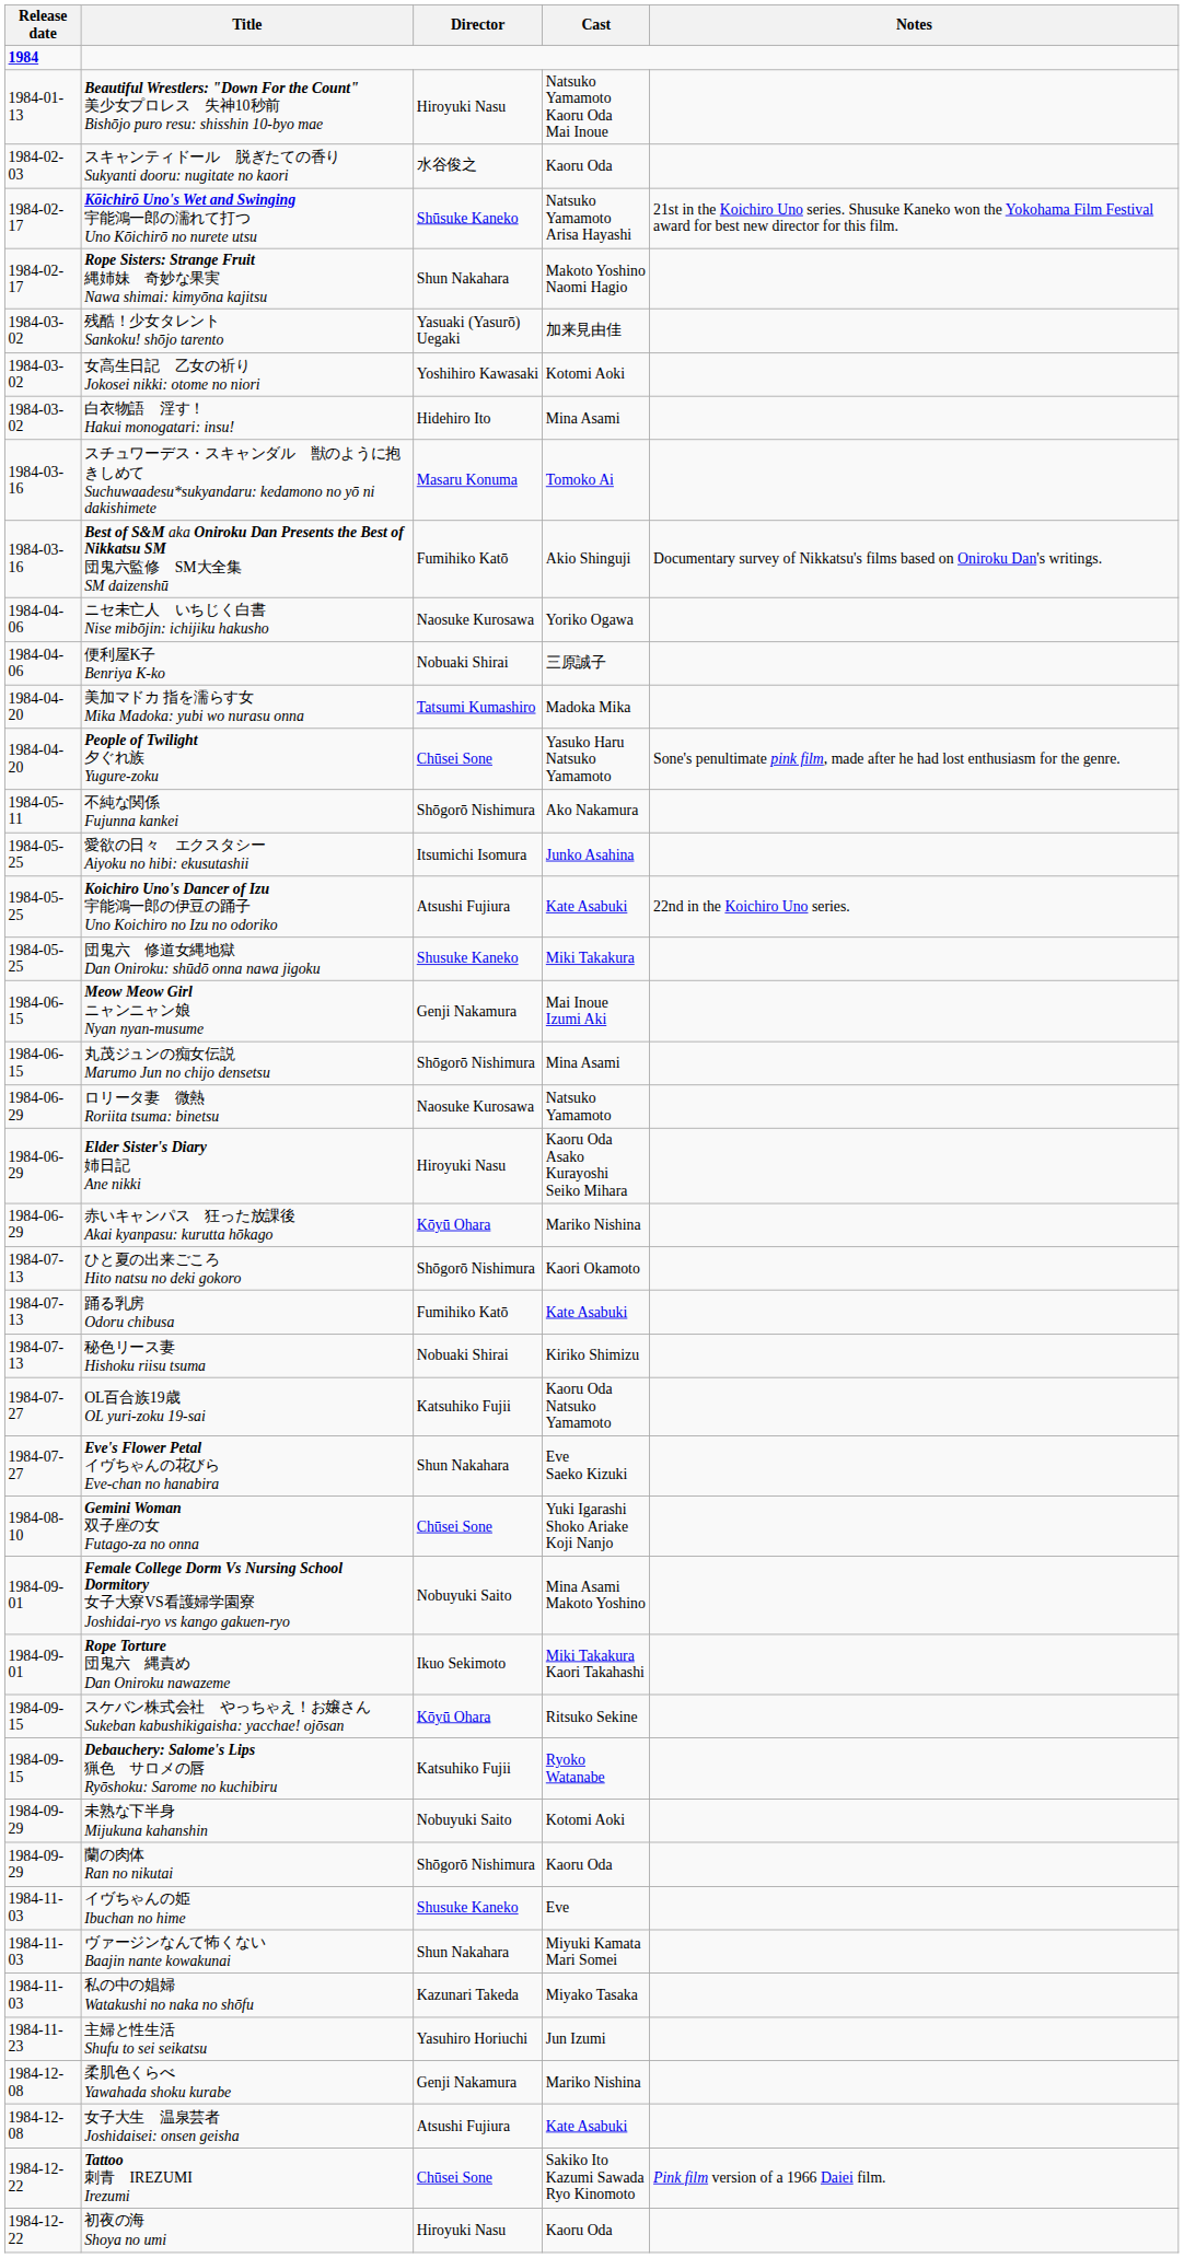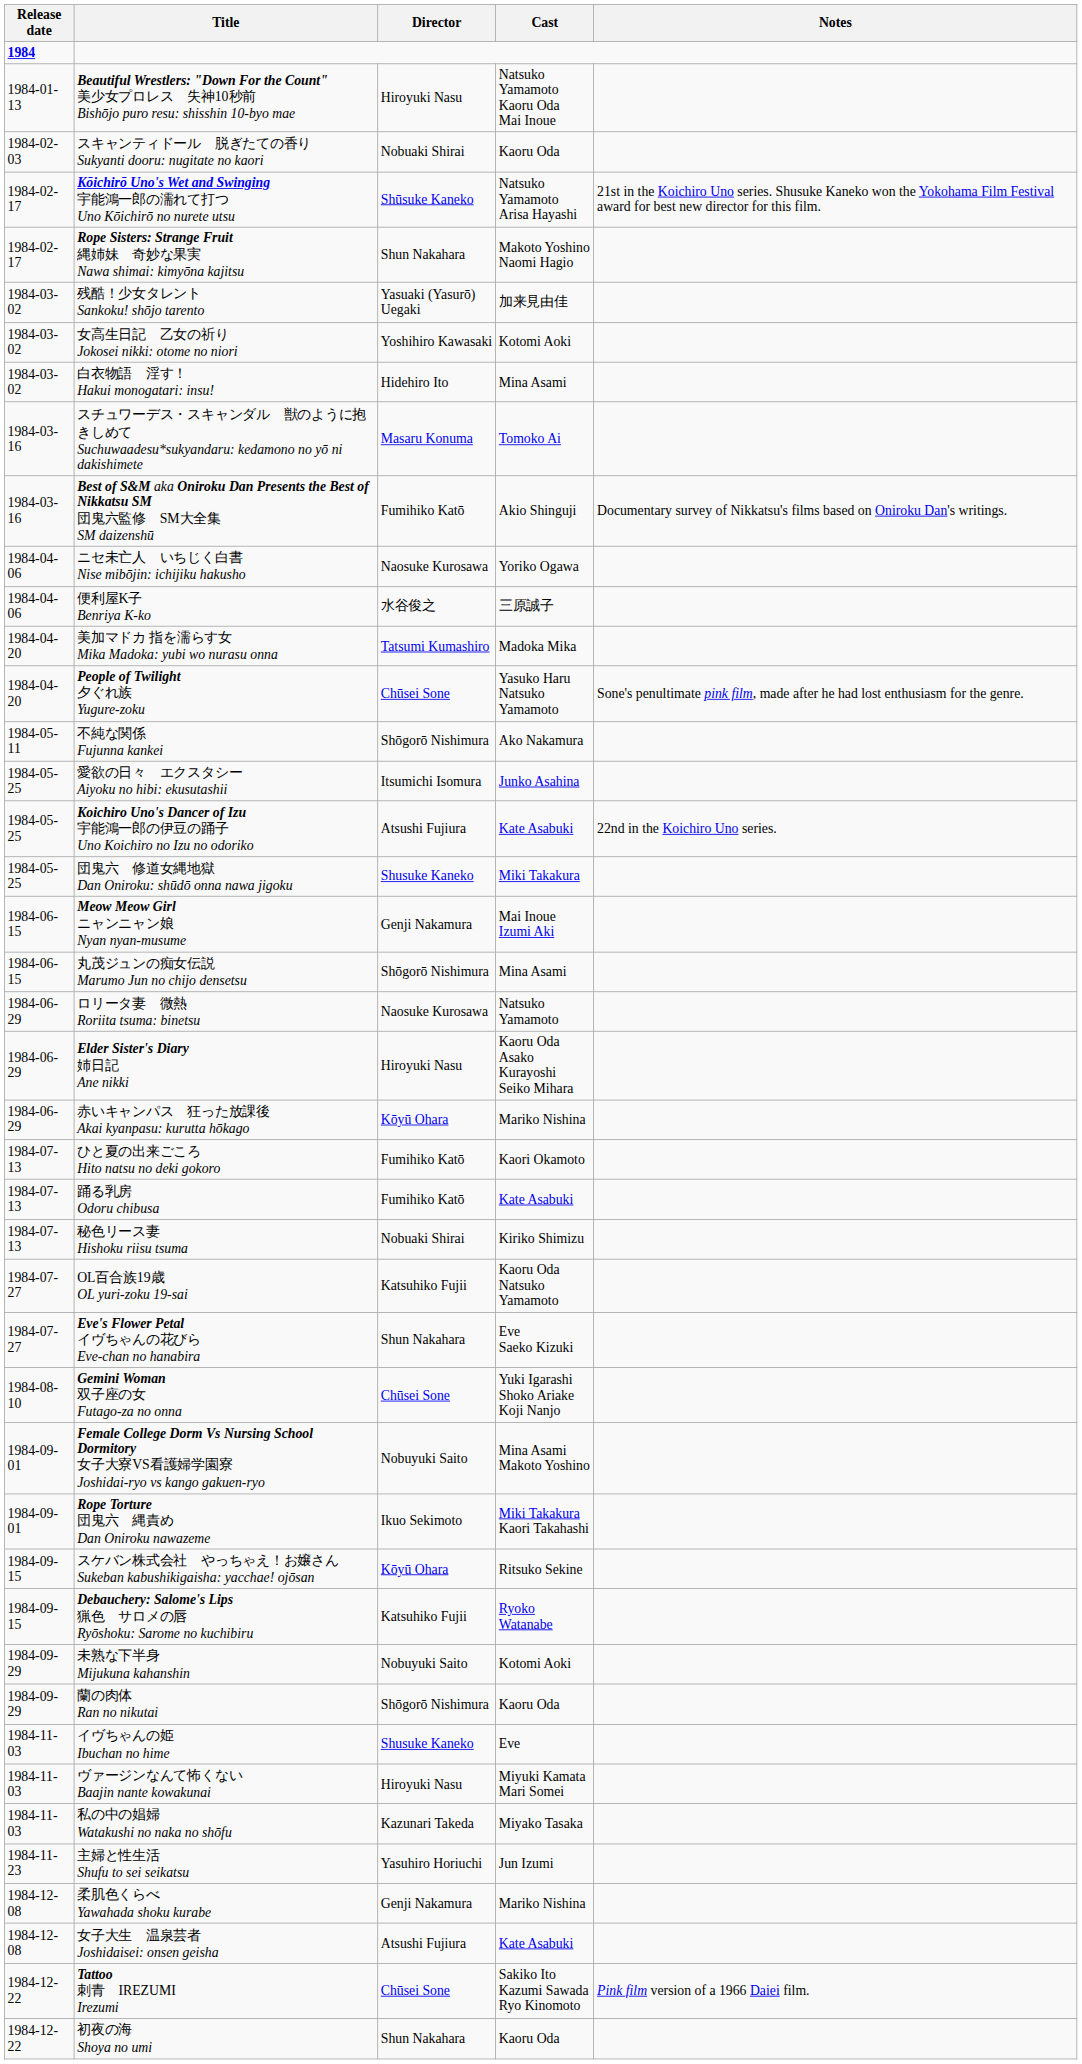 <table class="wikitable">
 <tr>
 <th>Release date</th>
 <th>Title</th>
 <th>Director</th>
 <th>Cast</th>
 <th>Notes</th>
 </tr>
 <tr>
 <td><strong><a href='#'>1984</a></strong></td>
 </tr>
 <tr>
 <td>1984-01-13</td>
 <td><strong><em>Beautiful Wrestlers: "Down For the Count"</em></strong><br>美少女プロレス　失神10秒前<br><em>Bishōjo puro resu: shisshin 10-byo mae</em></td>
 <td>Hiroyuki Nasu</td>
 <td>Natsuko Yamamoto<br>Kaoru Oda<br>Mai Inoue</td>
 <td></td>
 </tr>
 <tr>
 <td>1984-02-03</td>
 <td>スキャンティドール　脱ぎたての香り<br><em>Sukyanti dooru: nugitate no kaori</em></td>
-<td>水谷俊之</td>
+<td>Nobuaki Shirai</td>
 <td>Kaoru Oda</td>
 <td></td>
 </tr>
 <tr>
 <td>1984-02-17</td>
 <td><strong><em><a href='#'>Kōichirō Uno's Wet and Swinging</a></em></strong><br>宇能鴻一郎の濡れて打つ<br><em>Uno Kōichirō no nurete utsu</em></td>
 <td><a href='#'>Shūsuke Kaneko</a></td>
 <td>Natsuko Yamamoto<br>Arisa Hayashi</td>
 <td>21st in the <a href='#'>Koichiro Uno</a> series. Shusuke Kaneko won the <a href='#'>Yokohama Film Festival</a> award for best new director for this film.</td>
 </tr>
 <tr>
 <td>1984-02-17</td>
 <td><strong><em>Rope Sisters: Strange Fruit</em></strong><br>縄姉妹　奇妙な果実<br><em>Nawa shimai: kimyōna kajitsu</em></td>
 <td>Shun Nakahara</td>
 <td>Makoto Yoshino<br>Naomi Hagio</td>
 <td></td>
 </tr>
 <tr>
 <td>1984-03-02</td>
 <td>残酷！少女タレント<br><em>Sankoku! shōjo tarento</em></td>
 <td>Yasuaki (Yasurō) Uegaki</td>
 <td>加来見由佳</td>
 <td></td>
 </tr>
 <tr>
 <td>1984-03-02</td>
 <td>女高生日記　乙女の祈り<br><em>Jokosei nikki: otome no niori</em></td>
 <td>Yoshihiro Kawasaki</td>
 <td>Kotomi Aoki</td>
 <td></td>
 </tr>
 <tr>
 <td>1984-03-02</td>
 <td>白衣物語　淫す！<br><em>Hakui monogatari: insu!</em></td>
 <td>Hidehiro Ito</td>
 <td>Mina Asami</td>
 <td></td>
 </tr>
 <tr>
 <td>1984-03-16</td>
 <td>スチュワーデス・スキャンダル　獣のように抱きしめて<br><em>Suchuwaadesu*sukyandaru: kedamono no yō ni dakishimete</em></td>
 <td><a href='#'>Masaru Konuma</a></td>
 <td><a href='#'>Tomoko Ai</a></td>
 <td></td>
 </tr>
 <tr>
 <td>1984-03-16</td>
 <td><strong><em>Best of S&M</em></strong> <em>aka</em> <strong><em>Oniroku Dan Presents the Best of Nikkatsu SM</em></strong><br>団鬼六監修　SM大全集<br><em>SM daizenshū</em></td>
 <td>Fumihiko Katō</td>
 <td>Akio Shinguji</td>
 <td>Documentary survey of Nikkatsu's films based on <a href='#'>Oniroku Dan</a>'s writings.</td>
 </tr>
 <tr>
 <td>1984-04-06</td>
 <td>ニセ未亡人　いちじく白書<br><em>Nise mibōjin: ichijiku hakusho</em></td>
 <td>Naosuke Kurosawa</td>
 <td>Yoriko Ogawa</td>
 <td></td>
 </tr>
 <tr>
 <td>1984-04-06</td>
 <td>便利屋K子<br><em>Benriya K-ko</em></td>
-<td>Nobuaki Shirai</td>
+<td>水谷俊之</td>
 <td>三原誠子</td>
 <td></td>
 </tr>
 <tr>
 <td>1984-04-20</td>
 <td>美加マドカ 指を濡らす女<br><em>Mika Madoka: yubi wo nurasu onna</em></td>
 <td><a href='#'>Tatsumi Kumashiro</a></td>
 <td>Madoka Mika</td>
 <td></td>
 </tr>
 <tr>
 <td>1984-04-20</td>
 <td><strong><em>People of Twilight</em></strong><br>夕ぐれ族<br><em>Yugure-zoku</em></td>
 <td><a href='#'>Chūsei Sone</a></td>
 <td>Yasuko Haru<br>Natsuko Yamamoto</td>
 <td>Sone's penultimate <em><a href='#'>pink film</a></em>, made after he had lost enthusiasm for the genre.</td>
 </tr>
 <tr>
 <td>1984-05-11</td>
 <td>不純な関係<br><em>Fujunna kankei</em></td>
 <td>Shōgorō Nishimura</td>
 <td>Ako Nakamura</td>
 <td></td>
 </tr>
 <tr>
 <td>1984-05-25</td>
 <td>愛欲の日々　エクスタシー<br><em>Aiyoku no hibi: ekusutashii</em></td>
 <td>Itsumichi Isomura</td>
 <td><a href='#'>Junko Asahina</a></td>
 <td></td>
 </tr>
 <tr>
 <td>1984-05-25</td>
 <td><strong><em>Koichiro Uno's Dancer of Izu</em></strong><br>宇能鴻一郎の伊豆の踊子<br><em>Uno Koichiro no Izu no odoriko</em></td>
 <td>Atsushi Fujiura</td>
 <td><a href='#'>Kate Asabuki</a></td>
 <td>22nd in the <a href='#'>Koichiro Uno</a> series.</td>
 </tr>
 <tr>
 <td>1984-05-25</td>
 <td>団鬼六　修道女縄地獄<br><em>Dan Oniroku: shūdō onna nawa jigoku</em></td>
 <td><a href='#'>Shusuke Kaneko</a></td>
 <td><a href='#'>Miki Takakura</a></td>
 <td></td>
 </tr>
 <tr>
 <td>1984-06-15</td>
 <td><strong><em>Meow Meow Girl</em></strong><br>ニャンニャン娘<br><em>Nyan nyan-musume</em></td>
 <td>Genji Nakamura</td>
 <td>Mai Inoue<br><a href='#'>Izumi Aki</a></td>
 <td></td>
 </tr>
 <tr>
 <td>1984-06-15</td>
 <td>丸茂ジュンの痴女伝説<br><em>Marumo Jun no chijo densetsu</em></td>
 <td>Shōgorō Nishimura</td>
 <td>Mina Asami</td>
 <td></td>
 </tr>
 <tr>
 <td>1984-06-29</td>
 <td>ロリータ妻　微熱<br><em>Roriita tsuma: binetsu</em></td>
 <td>Naosuke Kurosawa</td>
 <td>Natsuko Yamamoto</td>
 <td></td>
 </tr>
 <tr>
 <td>1984-06-29</td>
 <td><strong><em>Elder Sister's Diary</em></strong><br>姉日記<br><em>Ane nikki</em></td>
 <td>Hiroyuki Nasu</td>
 <td>Kaoru Oda<br>Asako Kurayoshi<br>Seiko Mihara</td>
 <td></td>
 </tr>
 <tr>
 <td>1984-06-29</td>
 <td>赤いキャンパス　狂った放課後<br><em>Akai kyanpasu: kurutta hōkago</em></td>
 <td><a href='#'>Kōyū Ohara</a></td>
 <td>Mariko Nishina</td>
 <td></td>
 </tr>
 <tr>
 <td>1984-07-13</td>
 <td>ひと夏の出来ごころ<br><em>Hito natsu no deki gokoro</em></td>
-<td>Shōgorō Nishimura</td>
+<td>Fumihiko Katō</td>
 <td>Kaori Okamoto</td>
 <td></td>
 </tr>
 <tr>
 <td>1984-07-13</td>
 <td>踊る乳房<br><em>Odoru chibusa</em></td>
 <td>Fumihiko Katō</td>
 <td><a href='#'>Kate Asabuki</a></td>
 <td></td>
 </tr>
 <tr>
 <td>1984-07-13</td>
 <td>秘色リース妻<br><em>Hishoku riisu tsuma</em></td>
 <td>Nobuaki Shirai</td>
 <td>Kiriko Shimizu</td>
 <td></td>
 </tr>
 <tr>
 <td>1984-07-27</td>
 <td>OL百合族19歳<br><em>OL yuri-zoku 19-sai</em></td>
 <td>Katsuhiko Fujii</td>
 <td>Kaoru Oda<br>Natsuko Yamamoto</td>
 <td></td>
 </tr>
 <tr>
 <td>1984-07-27</td>
 <td><strong><em>Eve's Flower Petal</em></strong><br>イヴちゃんの花びら<br><em>Eve-chan no hanabira</em></td>
 <td>Shun Nakahara</td>
 <td>Eve<br>Saeko Kizuki</td>
 <td></td>
 </tr>
 <tr>
 <td>1984-08-10</td>
 <td><strong><em>Gemini Woman</em></strong><br>双子座の女<br><em>Futago-za no onna</em></td>
 <td><a href='#'>Chūsei Sone</a></td>
 <td>Yuki Igarashi<br>Shoko Ariake<br>Koji Nanjo</td>
 <td></td>
 </tr>
 <tr>
 <td>1984-09-01</td>
 <td><strong><em>Female College Dorm Vs Nursing School Dormitory</em></strong><br>女子大寮VS看護婦学園寮<br><em>Joshidai-ryo vs kango gakuen-ryo</em></td>
 <td>Nobuyuki Saito</td>
 <td>Mina Asami<br>Makoto Yoshino</td>
 <td></td>
 </tr>
 <tr>
 <td>1984-09-01</td>
 <td><strong><em>Rope Torture</em></strong><br>団鬼六　縄責め<br><em>Dan Oniroku nawazeme</em></td>
 <td>Ikuo Sekimoto</td>
 <td><a href='#'>Miki Takakura</a><br>Kaori Takahashi</td>
 <td></td>
 </tr>
 <tr>
 <td>1984-09-15</td>
 <td>スケバン株式会社　やっちゃえ！お嬢さん<br><em>Sukeban kabushikigaisha: yacchae! ojōsan</em></td>
 <td><a href='#'>Kōyū Ohara</a></td>
 <td>Ritsuko Sekine</td>
 <td></td>
 </tr>
 <tr>
 <td>1984-09-15</td>
 <td><strong><em>Debauchery: Salome's Lips</em></strong><br>猟色　サロメの唇<br><em>Ryōshoku: Sarome no kuchibiru</em></td>
 <td>Katsuhiko Fujii</td>
 <td><a href='#'>Ryoko Watanabe</a></td>
 <td></td>
 </tr>
 <tr>
 <td>1984-09-29</td>
 <td>未熟な下半身<br><em>Mijukuna kahanshin</em></td>
 <td>Nobuyuki Saito</td>
 <td>Kotomi Aoki</td>
 <td></td>
 </tr>
 <tr>
 <td>1984-09-29</td>
 <td>蘭の肉体<br><em>Ran no nikutai</em></td>
 <td>Shōgorō Nishimura</td>
 <td>Kaoru Oda</td>
 <td></td>
 </tr>
 <tr>
 <td>1984-11-03</td>
 <td>イヴちゃんの姫<br><em>Ibuchan no hime</em></td>
 <td><a href='#'>Shusuke Kaneko</a></td>
 <td>Eve</td>
 <td></td>
 </tr>
 <tr>
 <td>1984-11-03</td>
 <td>ヴァージンなんて怖くない<br><em>Baajin nante kowakunai</em></td>
-<td>Shun Nakahara</td>
+<td>Hiroyuki Nasu</td>
 <td>Miyuki Kamata<br>Mari Somei</td>
 <td></td>
 </tr>
 <tr>
 <td>1984-11-03</td>
 <td>私の中の娼婦<br><em>Watakushi no naka no shōfu</em></td>
 <td>Kazunari Takeda</td>
 <td>Miyako Tasaka</td>
 <td></td>
 </tr>
 <tr>
 <td>1984-11-23</td>
 <td>主婦と性生活<br><em>Shufu to sei seikatsu</em></td>
 <td>Yasuhiro Horiuchi</td>
 <td>Jun Izumi</td>
 <td></td>
 </tr>
 <tr>
 <td>1984-12-08</td>
 <td>柔肌色くらべ<br><em>Yawahada shoku kurabe</em></td>
 <td>Genji Nakamura</td>
 <td>Mariko Nishina</td>
 <td></td>
 </tr>
 <tr>
 <td>1984-12-08</td>
 <td>女子大生　温泉芸者<br><em>Joshidaisei: onsen geisha</em></td>
 <td>Atsushi Fujiura</td>
 <td><a href='#'>Kate Asabuki</a></td>
 <td></td>
 </tr>
 <tr>
 <td>1984-12-22</td>
 <td><strong><em>Tattoo</em></strong><br>刺青　IREZUMI<br><em>Irezumi</em></td>
 <td><a href='#'>Chūsei Sone</a></td>
 <td>Sakiko Ito<br>Kazumi Sawada<br>Ryo Kinomoto</td>
 <td><em><a href='#'>Pink film</a></em> version of a 1966 <a href='#'>Daiei</a> film.</td>
 </tr>
 <tr>
 <td>1984-12-22</td>
 <td>初夜の海<br><em>Shoya no umi</em></td>
-<td>Hiroyuki Nasu</td>
+<td>Shun Nakahara</td>
 <td>Kaoru Oda</td>
 <td></td>
 </tr>
 </table>
